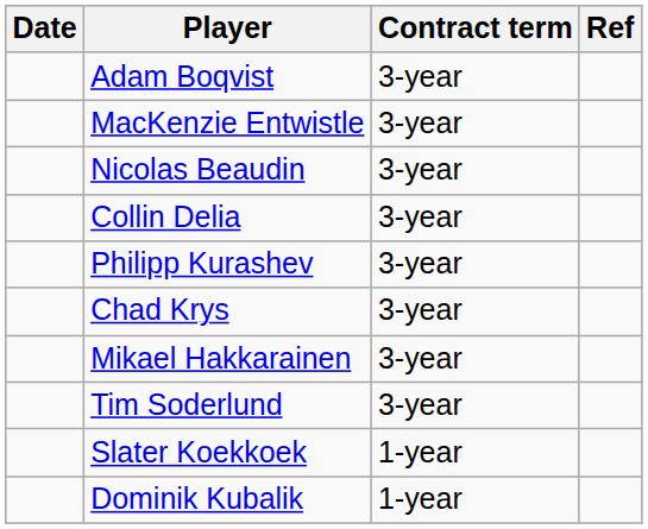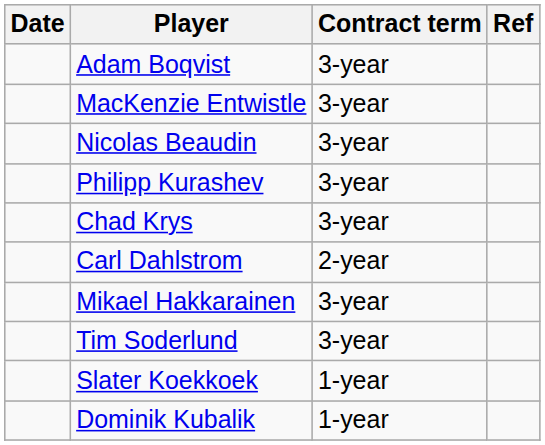 <table class="wikitable">
 <tr>
 <th>Date</th>
 <th>Player</th>
 <th>Contract term</th>
 <th>Ref</th>
 </tr>
 <tr>
 <td></td>
 <td><a href='#'>Adam Boqvist</a></td>
 <td>3-year</td>
 <td></td>
 </tr>
 <tr>
 <td></td>
 <td><a href='#'>MacKenzie Entwistle</a></td>
 <td>3-year</td>
 <td></td>
 </tr>
 <tr>
 <td></td>
 <td><a href='#'>Nicolas Beaudin</a></td>
 <td>3-year</td>
 <td></td>
 </tr>
 <tr>
 <td></td>
-<td><a href='#'>Collin Delia</a></td>
-<td>3-year</td>
-<td></td>
-</tr>
-<tr>
-<td></td>
 <td><a href='#'>Philipp Kurashev</a></td>
 <td>3-year</td>
 <td></td>
 </tr>
 <tr>
 <td></td>
 <td><a href='#'>Chad Krys</a></td>
 <td>3-year</td>
+<td></td>
+</tr>
+<tr>
+<td></td>
+<td><a href='#'>Carl Dahlstrom</a></td>
+<td>2-year</td>
 <td></td>
 </tr>
 <tr>
 <td></td>
 <td><a href='#'>Mikael Hakkarainen</a></td>
 <td>3-year</td>
 <td></td>
 </tr>
 <tr>
 <td></td>
 <td><a href='#'>Tim Soderlund</a></td>
 <td>3-year</td>
 <td></td>
 </tr>
 <tr>
 <td></td>
 <td><a href='#'>Slater Koekkoek</a></td>
 <td>1-year</td>
 <td></td>
 </tr>
 <tr>
 <td></td>
 <td><a href='#'>Dominik Kubalik</a></td>
 <td>1-year</td>
 <td></td>
 </tr>
 </table>
